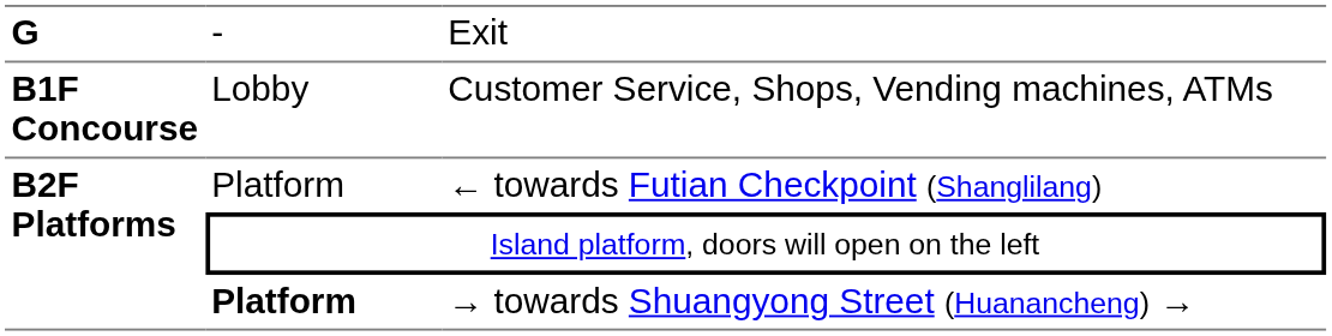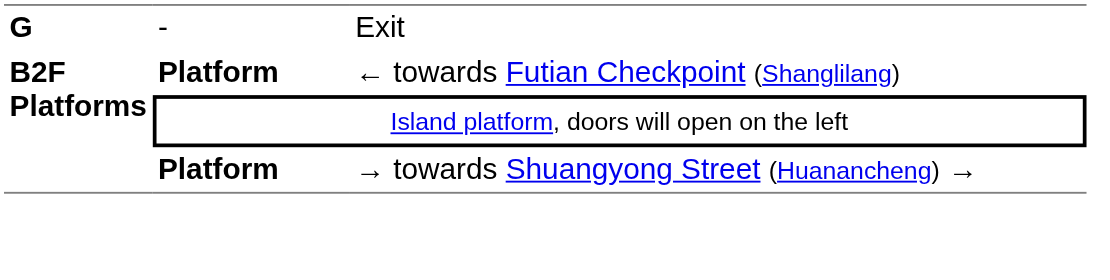 <table table border=0 cellspacing=0 cellpadding=3>
 <tr>
 <td style="border-top:solid 1px gray;" width=50 valign=top><strong>G</strong></td>
 <td style="border-top:solid 1px gray;" width=100 valign=top>-</td>
 <td style="border-top:solid 1px gray;" width=390 valign=top>Exit</td>
 </tr>
 <tr>
-<td style="border-bottom:solid 1px gray; border-top:solid 1px gray;" valign=top width=50><strong>B1F<br>Concourse</strong></td>
-<td style="border-bottom:solid 1px gray; border-top:solid 1px gray;" valign=top width=100>Lobby</td>
-<td style="border-bottom:solid 1px gray; border-top:solid 1px gray;" valign=top width=390>Customer Service, Shops, Vending machines, ATMs</td>
-</tr>
-<tr>
 <td style="border-bottom:solid 1px gray;" rowspan=4 valign=top><strong>B2F<br>Platforms</strong></td>
-<td>Platform</td>
+<td><strong>Platform</strong></td>
 <td>←  towards <a href='#'>Futian Checkpoint</a> <small>(<a href='#'>Shanglilang</a>)</small></td>
 </tr>
 <tr>
 <td style="border-right:solid 2px black;border-left:solid 2px black;border-top:solid 2px black;border-bottom:solid 2px black;text-align:center;" colspan=2><small><a href='#'>Island platform</a>, doors will open on the left</small></td>
 </tr>
 <tr>
 <td style="border-bottom:solid 1px gray;"><strong>Platform</strong></td>
 <td style="border-bottom:solid 1px gray;"><span>→</span>  towards <a href='#'>Shuangyong Street</a> <small>(<a href='#'>Huanancheng</a>)</small> →</td>
 </tr>
 </table>
